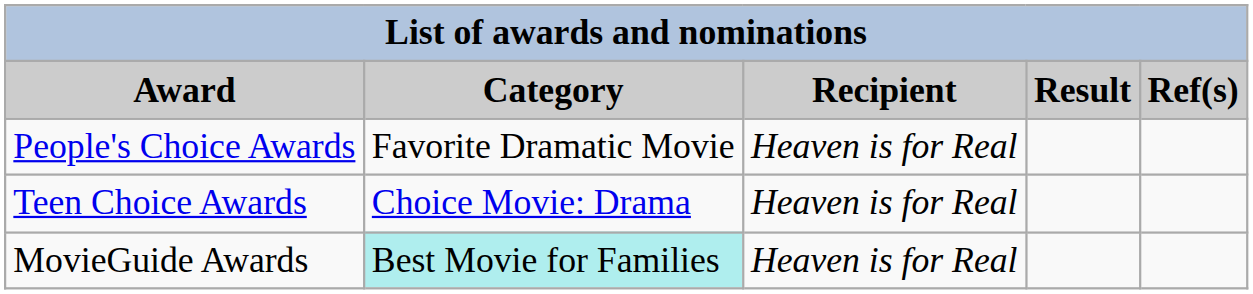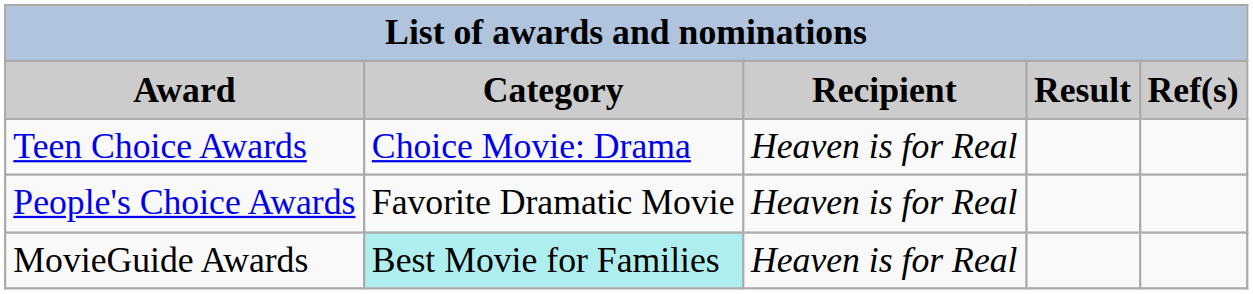 <table class="wikitable">
 <tr style="text-align:center;">
 <th colspan=5 style="background:#B0C4DE;">List of awards and nominations</th>
 </tr>
 <tr style="text-align:center;">
 <th style="background:#ccc;">Award</th>
 <th style="background:#ccc;">Category</th>
 <th style="background:#ccc;">Recipient</th>
 <th style="background:#ccc;">Result</th>
 <th style="background:#ccc;">Ref(s)</th>
 </tr>
 <tr>
-<td><a href='#'>People's Choice Awards</a></td>
-<td>Favorite Dramatic Movie</td>
+<td><a href='#'>Teen Choice Awards</a></td>
+<td><a href='#'>Choice Movie: Drama</a></td>
 <td><em>Heaven is for Real</em></td>
 <td></td>
 <td></td>
 </tr>
 <tr>
-<td><a href='#'>Teen Choice Awards</a></td>
-<td><a href='#'>Choice Movie: Drama</a></td>
+<td><a href='#'>People's Choice Awards</a></td>
+<td>Favorite Dramatic Movie</td>
 <td><em>Heaven is for Real</em></td>
 <td></td>
 <td></td>
 </tr>
 <tr>
 <td>MovieGuide Awards</td>
 <td style="background: paleturquoise;">Best Movie for Families</td>
 <td><em>Heaven is for Real</em></td>
 <td></td>
 <td></td>
 </tr>
 </table>
